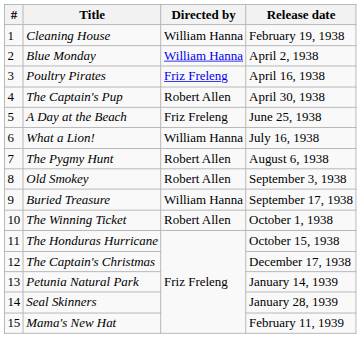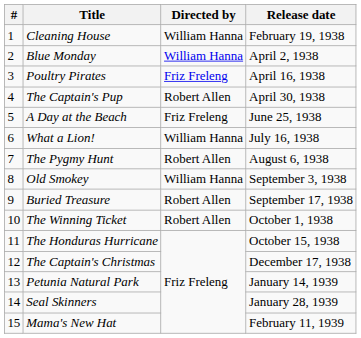 <table class="wikitable">
 <tr>
 <th>#</th>
 <th>Title</th>
 <th>Directed by</th>
 <th>Release date</th>
 </tr>
 <tr>
 <td>1</td>
 <td><em>Cleaning House</em></td>
 <td>William Hanna</td>
 <td>February 19, 1938</td>
 </tr>
 <tr>
 <td>2</td>
 <td><em>Blue Monday</em></td>
 <td><a href='#'>William Hanna</a></td>
 <td>April 2, 1938</td>
 </tr>
 <tr>
 <td>3</td>
 <td><em>Poultry Pirates</em></td>
 <td><a href='#'>Friz Freleng</a></td>
 <td>April 16, 1938</td>
 </tr>
 <tr>
 <td>4</td>
 <td><em>The Captain's Pup</em></td>
 <td>Robert Allen</td>
 <td>April 30, 1938</td>
 </tr>
 <tr>
 <td>5</td>
 <td><em>A Day at the Beach</em></td>
 <td>Friz Freleng</td>
 <td>June 25, 1938</td>
 </tr>
 <tr>
 <td>6</td>
 <td><em>What a Lion!</em></td>
 <td>William Hanna</td>
 <td>July 16, 1938</td>
 </tr>
 <tr>
 <td>7</td>
 <td><em>The Pygmy Hunt</em></td>
 <td>Robert Allen</td>
 <td>August 6, 1938</td>
 </tr>
 <tr>
 <td>8</td>
 <td><em>Old Smokey</em></td>
-<td>Robert Allen</td>
+<td>William Hanna</td>
 <td>September 3, 1938</td>
 </tr>
 <tr>
 <td>9</td>
 <td><em>Buried Treasure</em></td>
-<td>William Hanna</td>
+<td>Robert Allen</td>
 <td>September 17, 1938</td>
 </tr>
 <tr>
 <td>10</td>
 <td><em>The Winning Ticket</em></td>
 <td>Robert Allen</td>
 <td>October 1, 1938</td>
 </tr>
 <tr>
 <td>11</td>
 <td><em>The Honduras Hurricane</em></td>
 <td rowspan="5">Friz Freleng</td>
 <td>October 15, 1938</td>
 </tr>
 <tr>
 <td>12</td>
 <td><em>The Captain's Christmas</em></td>
 <td>December 17, 1938</td>
 </tr>
 <tr>
 <td>13</td>
 <td><em>Petunia Natural Park</em></td>
 <td>January 14, 1939</td>
 </tr>
 <tr>
 <td>14</td>
 <td><em>Seal Skinners</em></td>
 <td>January 28, 1939</td>
 </tr>
 <tr>
 <td>15</td>
 <td><em>Mama's New Hat</em></td>
 <td>February 11, 1939</td>
 </tr>
 </table>
